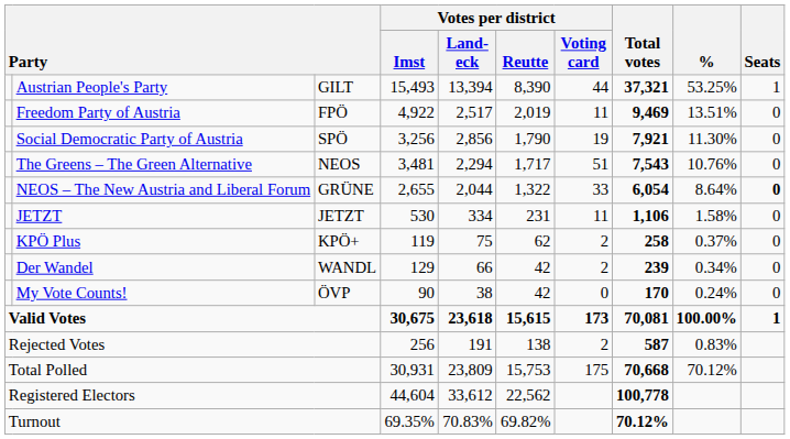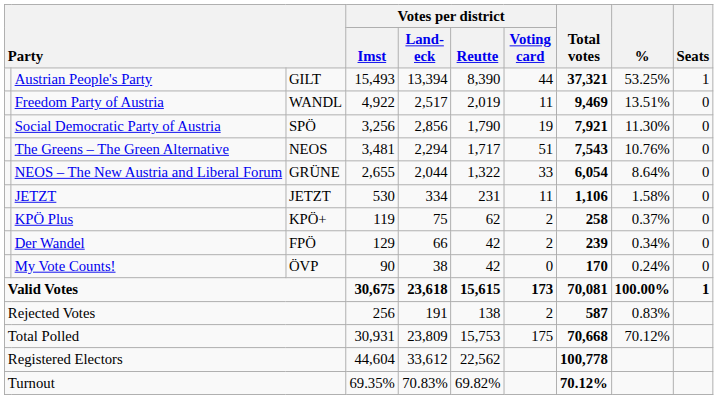 <table class="wikitable" border="1" style="text-align:right;">
 <tr>
 <th style="text-align:left;" valign=bottom rowspan=2 colspan=3>Party</th>
 <th colspan=4>Votes per district</th>
 <th align=center valign=bottom rowspan=2 width="50">Total<br>votes</th>
 <th align=center valign=bottom rowspan=2 width="50">%</th>
 <th align=center valign=bottom rowspan=2>Seats</th>
 </tr>
 <tr>
 <th align=center valign=bottom width="50"><a href='#'>Imst</a></th>
 <th align=center valign=bottom width="50"><a href='#'>Land-<br>eck</a></th>
 <th align=center valign=bottom width="50"><a href='#'>Reutte</a></th>
 <th align=center valign=bottom width="50"><a href='#'>Voting<br>card</a></th>
 </tr>
 <tr>
 <td></td>
 <td align=left><a href='#'>Austrian People's Party</a></td>
 <td align=left>GILT</td>
 <td>15,493</td>
 <td>13,394</td>
 <td>8,390</td>
 <td>44</td>
 <td><strong>37,321</strong></td>
 <td>53.25%</td>
 <td>1</td>
 </tr>
 <tr>
 <td></td>
 <td align=left><a href='#'>Freedom Party of Austria</a></td>
-<td align=left>FPÖ</td>
+<td align=left>WANDL</td>
 <td>4,922</td>
 <td>2,517</td>
 <td>2,019</td>
 <td>11</td>
 <td><strong>9,469</strong></td>
 <td>13.51%</td>
 <td>0</td>
 </tr>
 <tr>
 <td></td>
 <td align=left><a href='#'>Social Democratic Party of Austria</a></td>
 <td align=left>SPÖ</td>
 <td>3,256</td>
 <td>2,856</td>
 <td>1,790</td>
 <td>19</td>
 <td><strong>7,921</strong></td>
 <td>11.30%</td>
 <td>0</td>
 </tr>
 <tr>
 <td></td>
 <td align=left><a href='#'>The Greens – The Green Alternative</a></td>
 <td align=left>NEOS</td>
 <td>3,481</td>
 <td>2,294</td>
 <td>1,717</td>
 <td>51</td>
 <td><strong>7,543</strong></td>
 <td>10.76%</td>
 <td>0</td>
 </tr>
 <tr>
 <td></td>
 <td align=left style="white-space: nowrap;"><a href='#'>NEOS – The New Austria and Liberal Forum</a></td>
 <td align=left>GRÜNE</td>
 <td>2,655</td>
 <td>2,044</td>
 <td>1,322</td>
 <td>33</td>
 <td><strong>6,054</strong></td>
 <td>8.64%</td>
-<td><strong>0</strong></td>
+<td>0</td>
 </tr>
 <tr>
 <td></td>
 <td align=left><a href='#'>JETZT</a></td>
 <td align=left>JETZT</td>
 <td>530</td>
 <td>334</td>
 <td>231</td>
 <td>11</td>
 <td><strong>1,106</strong></td>
 <td>1.58%</td>
 <td>0</td>
 </tr>
 <tr>
 <td></td>
 <td align=left><a href='#'>KPÖ Plus</a></td>
 <td align=left>KPÖ+</td>
 <td>119</td>
 <td>75</td>
 <td>62</td>
 <td>2</td>
 <td><strong>258</strong></td>
 <td>0.37%</td>
 <td>0</td>
 </tr>
 <tr>
 <td></td>
 <td align=left><a href='#'>Der Wandel</a></td>
-<td align=left>WANDL</td>
+<td align=left>FPÖ</td>
 <td>129</td>
 <td>66</td>
 <td>42</td>
 <td>2</td>
 <td><strong>239</strong></td>
 <td>0.34%</td>
 <td>0</td>
 </tr>
 <tr>
 <td></td>
 <td align=left><a href='#'>My Vote Counts!</a></td>
 <td align=left>ÖVP</td>
 <td>90</td>
 <td>38</td>
 <td>42</td>
 <td>0</td>
 <td><strong>170</strong></td>
 <td>0.24%</td>
 <td>0</td>
 </tr>
 <tr style="font-weight:bold">
 <td align=left colspan=3>Valid Votes</td>
 <td>30,675</td>
 <td>23,618</td>
 <td>15,615</td>
 <td>173</td>
 <td>70,081</td>
 <td>100.00%</td>
 <td>1</td>
 </tr>
 <tr>
 <td align=left colspan=3>Rejected Votes</td>
 <td>256</td>
 <td>191</td>
 <td>138</td>
 <td>2</td>
 <td><strong>587</strong></td>
 <td>0.83%</td>
 <td></td>
 </tr>
 <tr>
 <td align=left colspan=3>Total Polled</td>
 <td>30,931</td>
 <td>23,809</td>
 <td>15,753</td>
 <td>175</td>
 <td><strong>70,668</strong></td>
 <td>70.12%</td>
 <td></td>
 </tr>
 <tr>
 <td align=left colspan=3>Registered Electors</td>
 <td>44,604</td>
 <td>33,612</td>
 <td>22,562</td>
 <td></td>
 <td><strong>100,778</strong></td>
 <td></td>
 <td></td>
 </tr>
 <tr>
 <td align=left colspan=3>Turnout</td>
 <td>69.35%</td>
 <td>70.83%</td>
 <td>69.82%</td>
 <td></td>
 <td><strong>70.12%</strong></td>
 <td></td>
 <td></td>
 </tr>
 </table>
